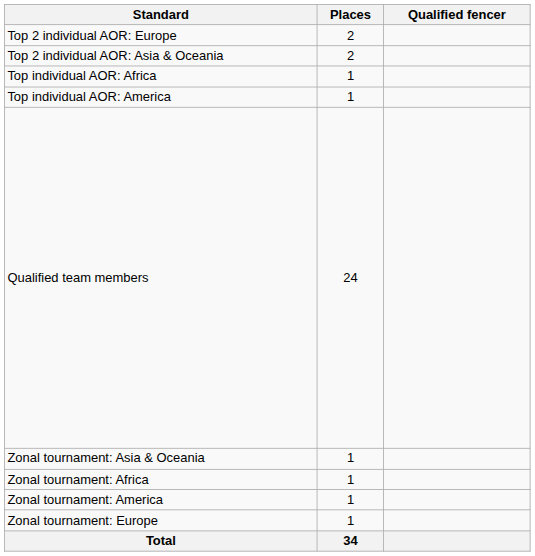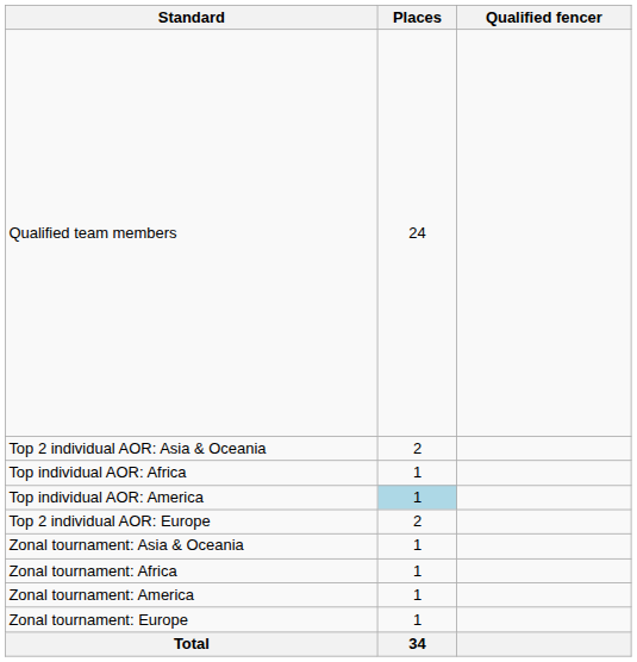 <table class="wikitable" width=650>
 <tr>
 <th>Standard</th>
 <th>Places</th>
 <th>Qualified fencer</th>
 </tr>
 <tr>
-<td>Top 2 individual AOR: Europe</td>
-<td align=center>2</td>
-<td><br></td>
+<td>Qualified team members</td>
+<td align=center>24</td>
+<td><br><br><br><br><br><br><br><br><br><br><br><br><br><br><br><br><br><br><br><br><br><br><br></td>
 </tr>
 <tr>
 <td>Top 2 individual AOR: Asia & Oceania</td>
 <td align=center>2</td>
 <td><br></td>
 </tr>
 <tr>
 <td>Top individual AOR: Africa</td>
 <td align=center>1</td>
 <td></td>
 </tr>
 <tr>
 <td>Top individual AOR: America</td>
-<td align=center>1</td>
+<td align=center style="background: lightblue;">1</td>
 <td></td>
 </tr>
 <tr>
-<td>Qualified team members</td>
-<td align=center>24</td>
-<td><br><br><br><br><br><br><br><br><br><br><br><br><br><br><br><br><br><br><br><br><br><br><br></td>
+<td>Top 2 individual AOR: Europe</td>
+<td align=center>2</td>
+<td><br></td>
 </tr>
 <tr>
 <td>Zonal tournament: Asia & Oceania</td>
 <td align=center>1</td>
 <td></td>
 </tr>
 <tr>
 <td>Zonal tournament: Africa</td>
 <td align=center>1</td>
 <td></td>
 </tr>
 <tr>
 <td>Zonal tournament: America</td>
 <td align=center>1</td>
 <td></td>
 </tr>
 <tr>
 <td>Zonal tournament: Europe</td>
 <td align=center>1</td>
 <td></td>
 </tr>
 <tr>
 <th>Total</th>
 <th>34</th>
 <th></th>
 </tr>
 </table>
